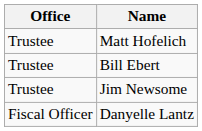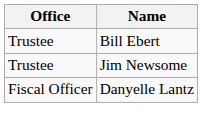 <table class="wikitable">
 <tr>
 <th>Office</th>
 <th>Name</th>
-</tr>
-<tr>
-<td>Trustee</td>
-<td>Matt Hofelich</td>
 </tr>
 <tr>
 <td>Trustee</td>
 <td>Bill Ebert</td>
 </tr>
 <tr>
 <td>Trustee</td>
 <td>Jim Newsome</td>
 </tr>
 <tr>
 <td>Fiscal Officer</td>
 <td>Danyelle Lantz</td>
 </tr>
 </table>
